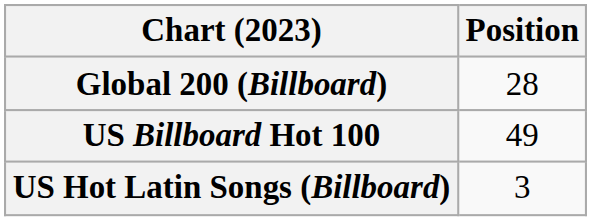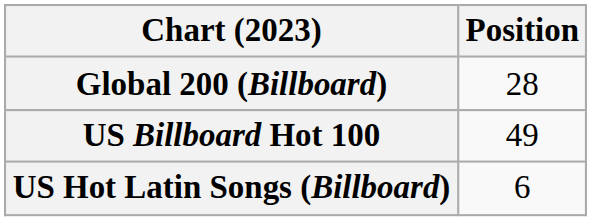 <table class="wikitable sortable plainrowheaders" style="text-align:center">
 <tr>
 <th scope="col">Chart (2023)</th>
 <th scope="col">Position</th>
 </tr>
 <tr>
 <th scope="row">Global 200 (<em>Billboard</em>)</th>
 <td>28</td>
 </tr>
 <tr>
 <th scope="row">US <em>Billboard</em> Hot 100</th>
 <td>49</td>
 </tr>
 <tr>
 <th scope="row">US Hot Latin Songs (<em>Billboard</em>)</th>
-<td>3</td>
+<td>6</td>
 </tr>
 </table>
